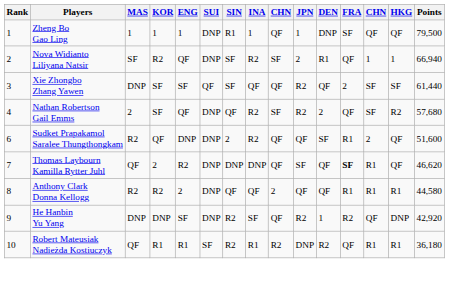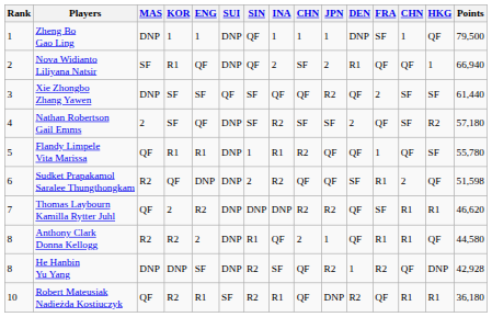 <table class=wikitable style="font-size:89%;">
 <tr>
 <th>Rank</th>
 <th>Players</th>
 <th><a href='#'>MAS</a></th>
 <th><a href='#'>KOR</a></th>
 <th><a href='#'>ENG</a></th>
 <th><a href='#'>SUI</a></th>
 <th><a href='#'>SIN</a></th>
 <th><a href='#'>INA</a></th>
 <th><a href='#'>CHN</a></th>
 <th><a href='#'>JPN</a></th>
 <th><a href='#'>DEN</a></th>
 <th><a href='#'>FRA</a></th>
 <th><a href='#'>CHN</a></th>
 <th><a href='#'>HKG</a></th>
 <th>Points</th>
 </tr>
 <tr>
 <td>1</td>
 <td> <a href='#'>Zheng Bo</a> <br>  <a href='#'>Gao Ling</a></td>
+<td>DNP</td>
+<td>1</td>
+<td>1</td>
+<td>DNP</td>
+<td>QF</td>
 <td>1</td>
 <td>1</td>
 <td>1</td>
 <td>DNP</td>
-<td>R1</td>
+<td>SF</td>
 <td>1</td>
-<td>QF</td>
-<td>1</td>
-<td>DNP</td>
-<td>SF</td>
-<td>QF</td>
 <td>QF</td>
 <td>79,500</td>
 </tr>
 <tr>
 <td>2</td>
 <td> <a href='#'>Nova Widianto</a> <br>  <a href='#'>Liliyana Natsir</a></td>
 <td>SF</td>
-<td>R2</td>
+<td>R1</td>
 <td>QF</td>
 <td>DNP</td>
-<td>SF</td>
-<td>R2</td>
+<td>QF</td>
+<td>2</td>
 <td>SF</td>
 <td>2</td>
 <td>R1</td>
 <td>QF</td>
-<td>1</td>
+<td>QF</td>
 <td>1</td>
 <td>66,940</td>
 </tr>
 <tr>
 <td>3</td>
 <td> <a href='#'>Xie Zhongbo</a> <br>  <a href='#'>Zhang Yawen</a></td>
 <td>DNP</td>
 <td>SF</td>
 <td>SF</td>
 <td>QF</td>
 <td>SF</td>
 <td>QF</td>
 <td>QF</td>
 <td>R2</td>
 <td>QF</td>
 <td>2</td>
 <td>SF</td>
 <td>SF</td>
 <td>61,440</td>
 </tr>
 <tr>
 <td>4</td>
 <td> <a href='#'>Nathan Robertson</a> <br>  <a href='#'>Gail Emms</a></td>
 <td>2</td>
 <td>SF</td>
 <td>QF</td>
 <td>DNP</td>
-<td>QF</td>
+<td>SF</td>
 <td>R2</td>
 <td>SF</td>
-<td>R2</td>
+<td>SF</td>
 <td>2</td>
 <td>QF</td>
 <td>SF</td>
 <td>R2</td>
-<td>57,680</td>
+<td>57,180</td>
+</tr>
+<tr>
+<td>5</td>
+<td> <a href='#'>Flandy Limpele</a> <br>  <a href='#'>Vita Marissa</a></td>
+<td>QF</td>
+<td>R1</td>
+<td>R1</td>
+<td>DNP</td>
+<td>1</td>
+<td>R1</td>
+<td>R2</td>
+<td>QF</td>
+<td>QF</td>
+<td>1</td>
+<td>QF</td>
+<td>SF</td>
+<td>55,780</td>
 </tr>
 <tr>
 <td>6</td>
 <td> <a href='#'>Sudket Prapakamol</a> <br>  <a href='#'>Saralee Thungthongkam</a></td>
 <td>R2</td>
 <td>QF</td>
 <td>DNP</td>
 <td>DNP</td>
 <td>2</td>
 <td>R2</td>
 <td>QF</td>
 <td>QF</td>
 <td>SF</td>
 <td>R1</td>
 <td>2</td>
 <td>QF</td>
-<td>51,600</td>
+<td>51,598</td>
 </tr>
 <tr>
 <td>7</td>
 <td> <a href='#'>Thomas Laybourn</a> <br>  <a href='#'>Kamilla Rytter Juhl</a></td>
 <td>QF</td>
 <td>2</td>
 <td>R2</td>
 <td>DNP</td>
 <td>DNP</td>
 <td>DNP</td>
+<td>R2</td>
+<td>R2</td>
 <td>QF</td>
 <td>SF</td>
-<td>QF</td>
-<td><strong>SF</strong></td>
 <td>R1</td>
-<td>QF</td>
+<td>R1</td>
 <td>46,620</td>
 </tr>
 <tr>
 <td>8</td>
 <td> <a href='#'>Anthony Clark</a> <br>  <a href='#'>Donna Kellogg</a></td>
 <td>R2</td>
 <td>R2</td>
 <td>2</td>
 <td>DNP</td>
-<td>QF</td>
+<td>R1</td>
 <td>QF</td>
 <td>2</td>
-<td>QF</td>
+<td>1</td>
 <td>QF</td>
 <td>R1</td>
 <td>R1</td>
-<td>R1</td>
+<td>QF</td>
 <td>44,580</td>
 </tr>
 <tr>
-<td>9</td>
+<td>8</td>
 <td> <a href='#'>He Hanbin</a> <br>  <a href='#'>Yu Yang</a></td>
 <td>DNP</td>
 <td>DNP</td>
 <td>SF</td>
 <td>DNP</td>
 <td>R2</td>
 <td>SF</td>
 <td>QF</td>
 <td>R2</td>
 <td>1</td>
 <td>R2</td>
 <td>QF</td>
 <td>DNP</td>
-<td>42,920</td>
+<td>42,928</td>
 </tr>
 <tr>
 <td>10</td>
 <td> <a href='#'>Robert Mateusiak</a> <br>  <a href='#'>Nadieżda Kostiuczyk</a></td>
 <td>QF</td>
-<td>R1</td>
+<td>R2</td>
 <td>R1</td>
 <td>SF</td>
 <td>R2</td>
 <td>R1</td>
-<td>R2</td>
+<td>QF</td>
 <td>DNP</td>
 <td>R2</td>
 <td>QF</td>
 <td>R1</td>
 <td>R1</td>
 <td>36,180</td>
 </tr>
 </table>
